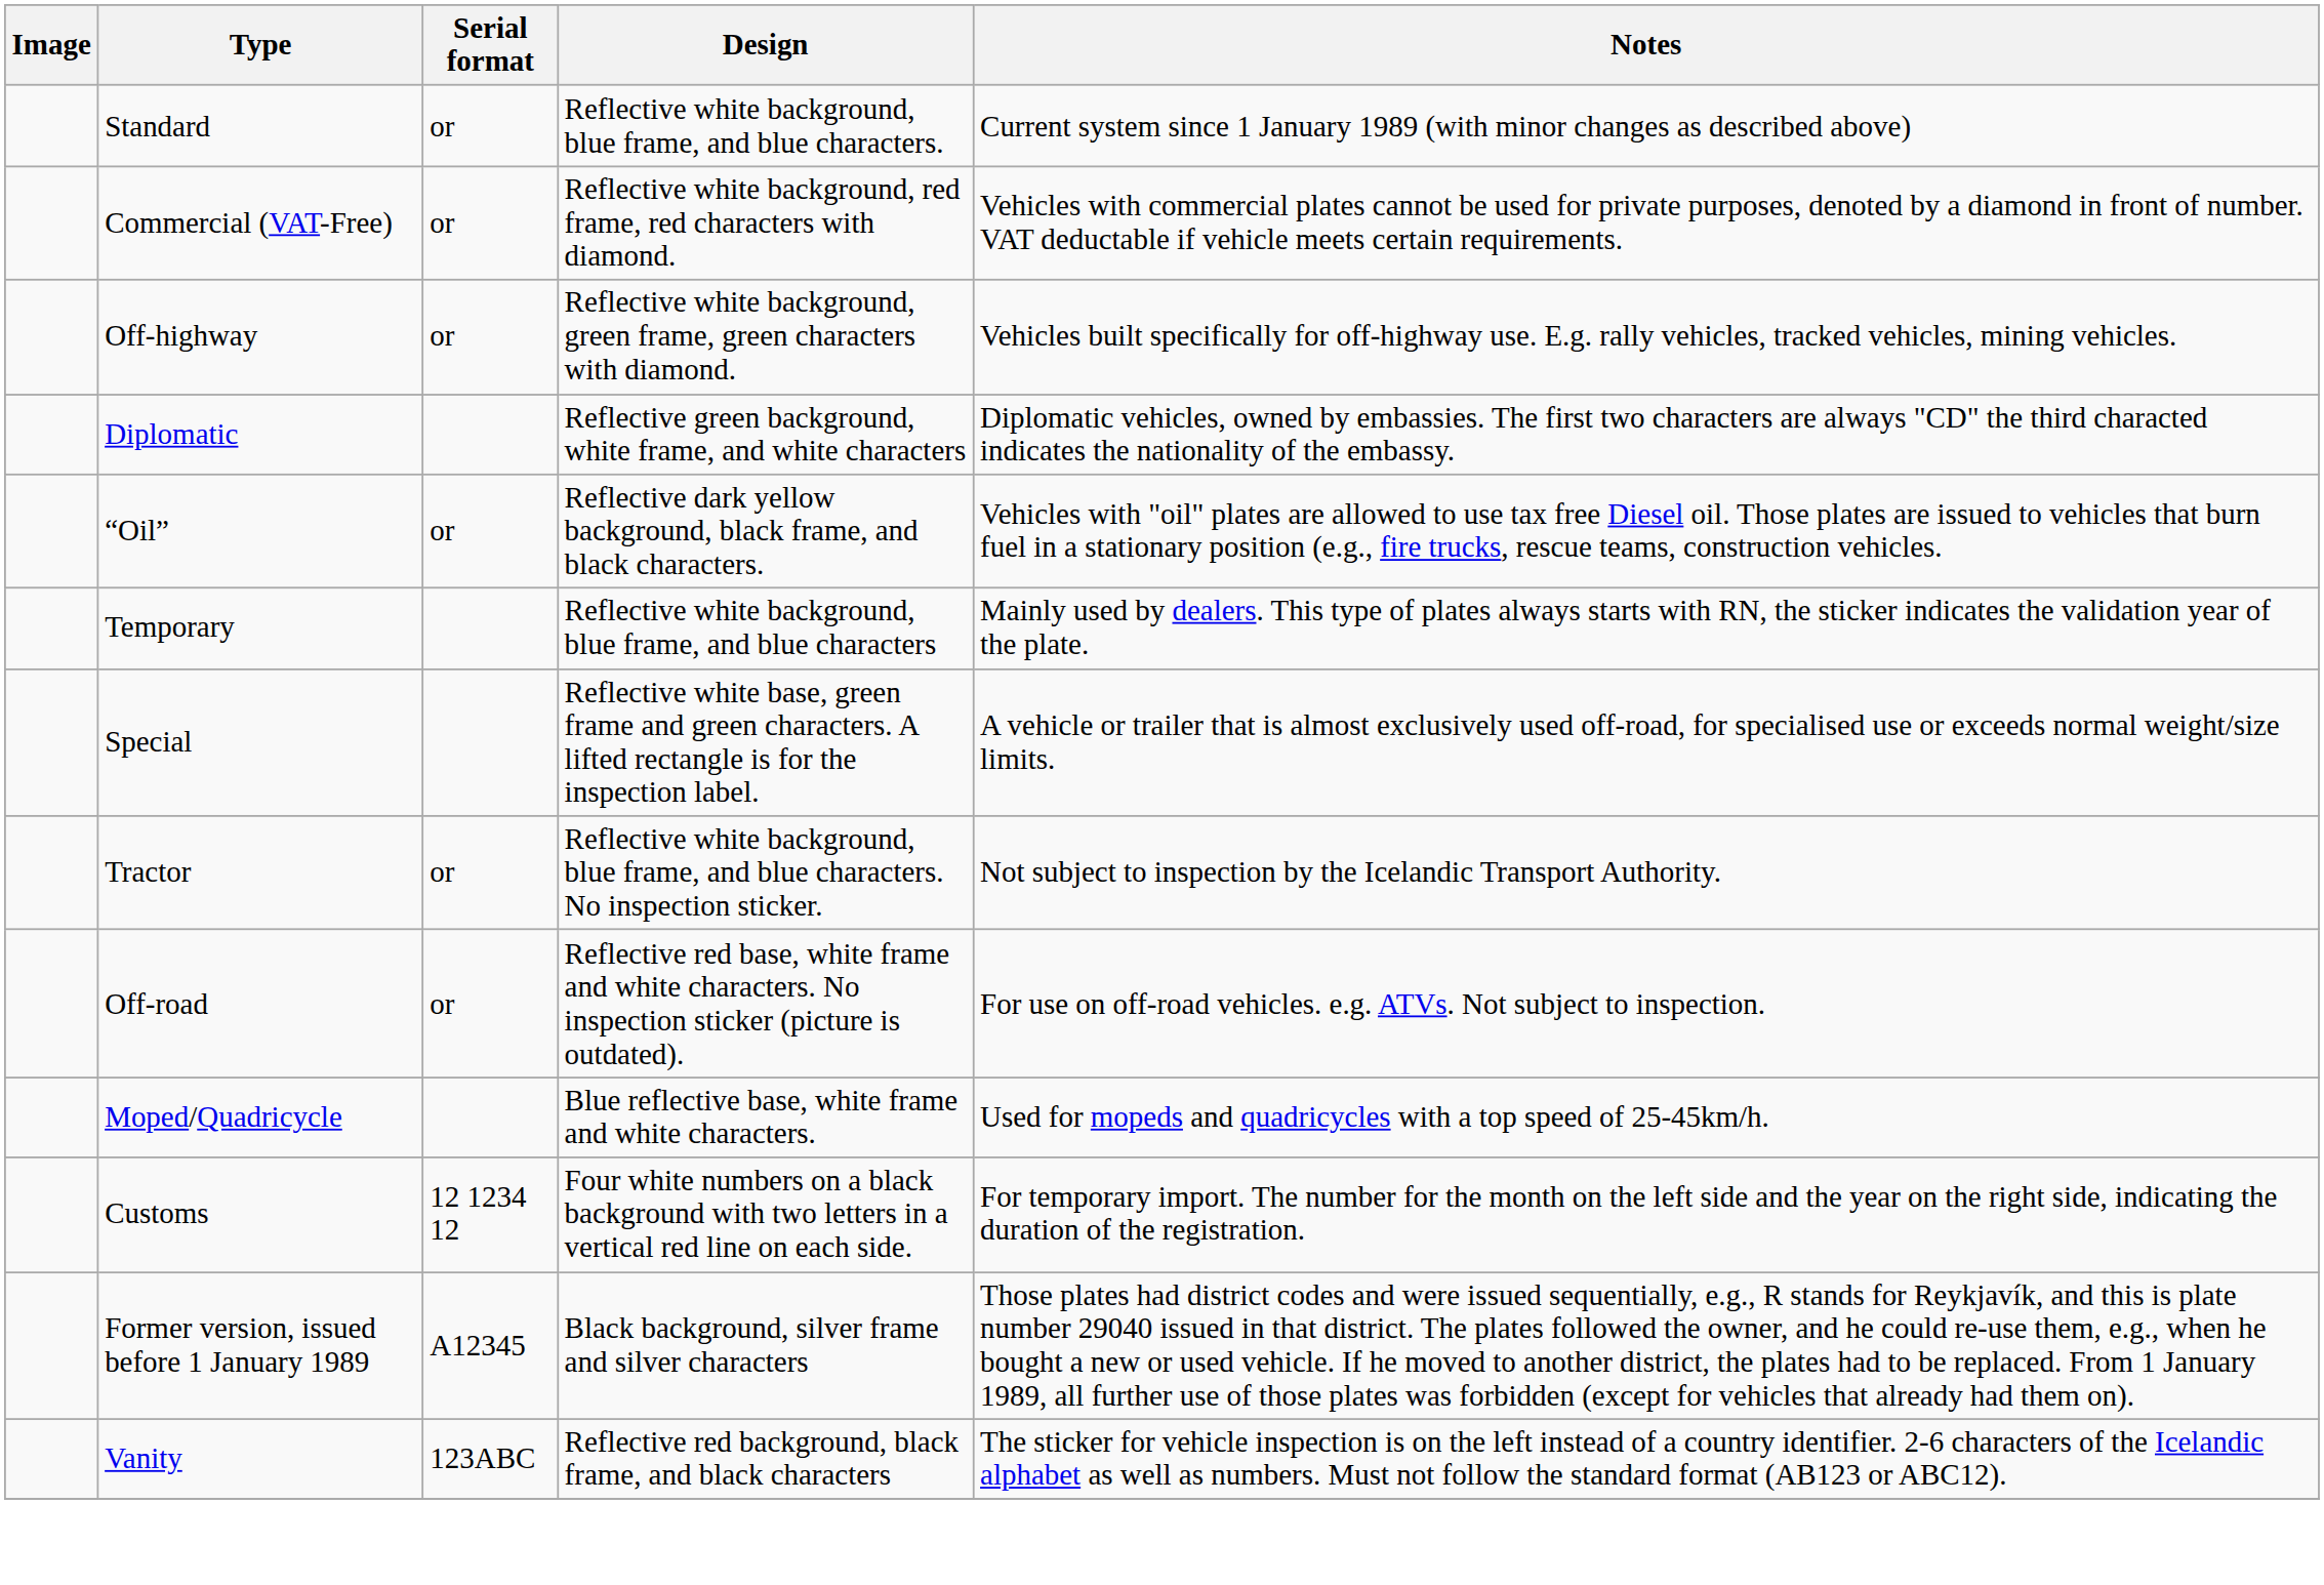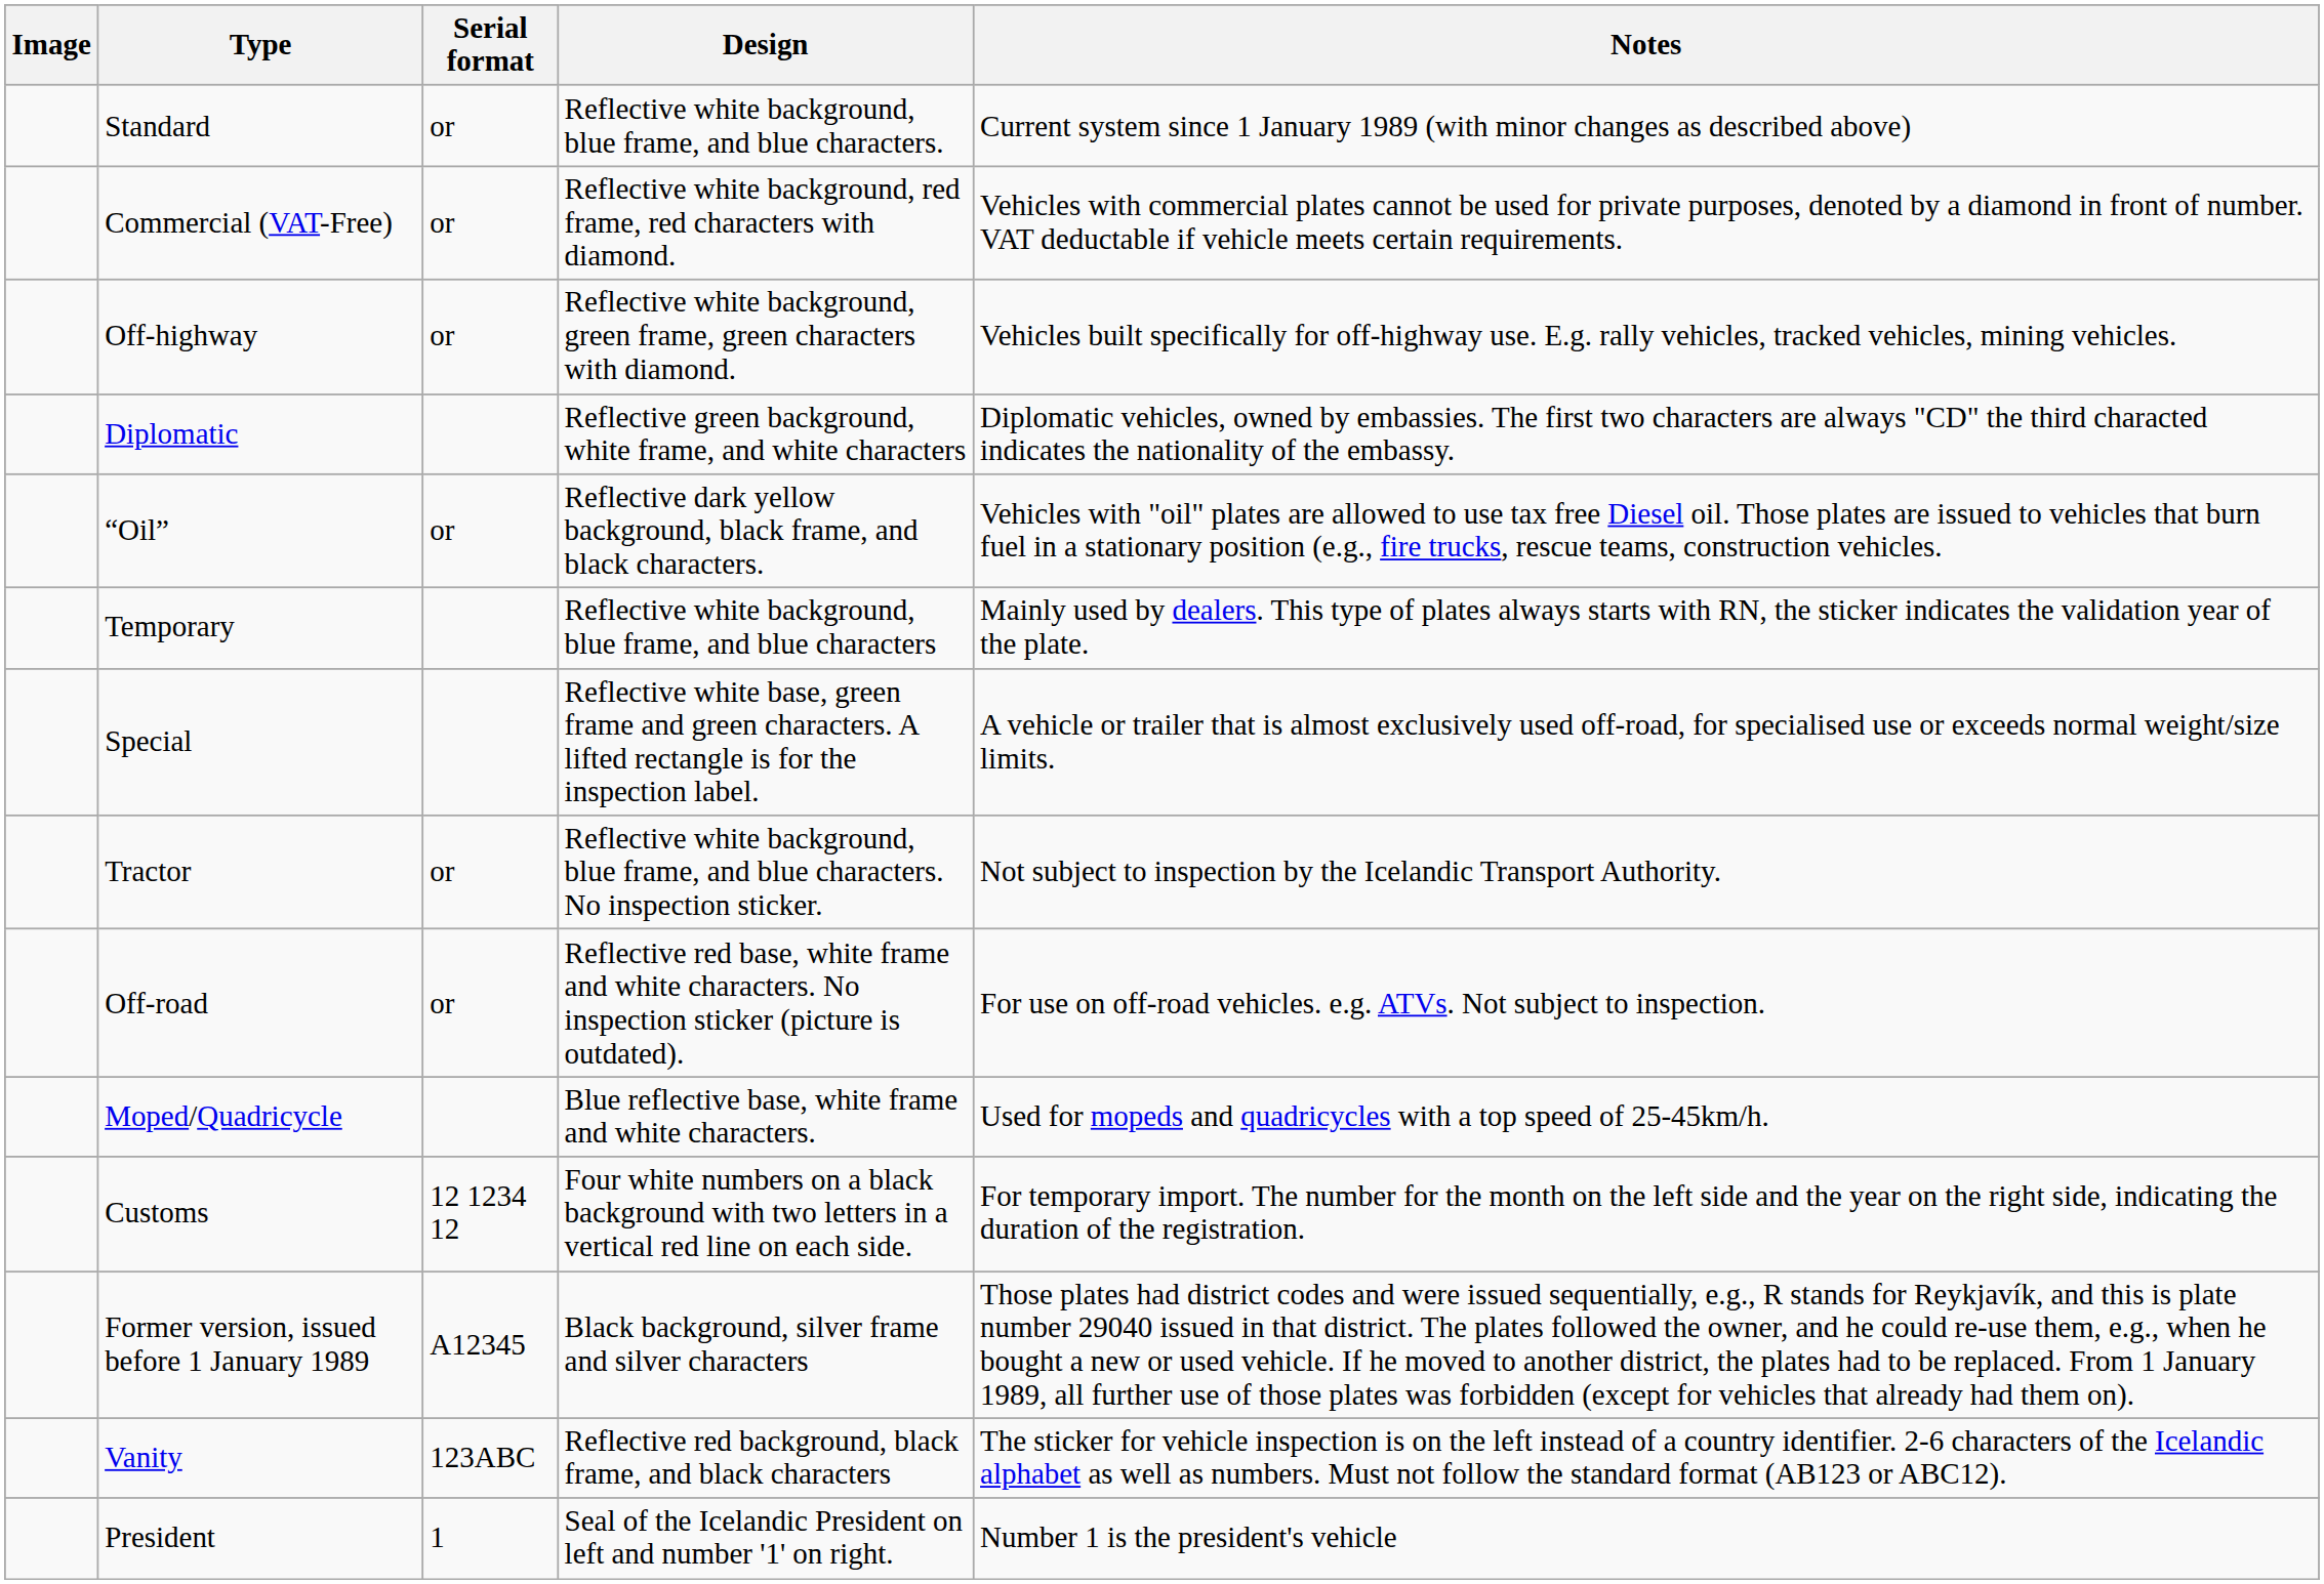 <table class="wikitable">
 <tr>
 <th>Image</th>
 <th>Type</th>
 <th>Serial format</th>
 <th>Design</th>
 <th>Notes</th>
 </tr>
 <tr>
 <td></td>
 <td>Standard</td>
 <td> or </td>
 <td>Reflective white background, blue frame, and blue characters.</td>
 <td>Current system since 1 January 1989 (with minor changes as described above)</td>
 </tr>
 <tr>
 <td></td>
 <td>Commercial (<a href='#'>VAT</a>-Free)</td>
 <td> or </td>
 <td>Reflective white background, red frame, red characters with diamond.</td>
 <td>Vehicles with commercial plates cannot be used for private purposes, denoted by a diamond in front of number. VAT deductable if vehicle meets certain requirements.</td>
 </tr>
 <tr>
 <td></td>
 <td>Off-highway</td>
 <td> or </td>
 <td>Reflective white background, green frame, green characters with diamond.</td>
 <td>Vehicles built specifically for off-highway use. E.g. rally vehicles, tracked vehicles, mining vehicles.</td>
 </tr>
 <tr>
 <td></td>
 <td><a href='#'>Diplomatic</a></td>
 <td></td>
 <td>Reflective green background, white frame, and white characters</td>
 <td>Diplomatic vehicles, owned by embassies. The first two characters are always "CD" the third characted indicates the nationality of the embassy.</td>
 </tr>
 <tr>
 <td></td>
 <td>“Oil”</td>
 <td> or </td>
 <td>Reflective dark yellow background, black frame, and black characters.</td>
 <td>Vehicles with "oil" plates are allowed to use tax free <a href='#'>Diesel</a> oil. Those plates are issued to vehicles that burn fuel in a stationary position (e.g., <a href='#'>fire trucks</a>, rescue teams, construction vehicles.</td>
 </tr>
 <tr>
 <td></td>
 <td>Temporary</td>
 <td></td>
 <td>Reflective white background, blue frame, and blue characters</td>
 <td>Mainly used by <a href='#'>dealers</a>. This type of plates always starts with RN, the sticker indicates the validation year of the plate.</td>
 </tr>
 <tr>
 <td></td>
 <td>Special</td>
 <td></td>
 <td>Reflective white base, green frame and green characters. A lifted rectangle is for the inspection label.</td>
 <td>A vehicle or trailer that is almost exclusively used off-road, for specialised use or exceeds normal weight/size limits.</td>
 </tr>
 <tr>
 <td></td>
 <td>Tractor</td>
 <td> or </td>
 <td>Reflective white background, blue frame, and blue characters. No inspection sticker.</td>
 <td>Not subject to inspection by the Icelandic Transport Authority.</td>
 </tr>
 <tr>
 <td></td>
 <td>Off-road</td>
 <td> or </td>
 <td>Reflective red base, white frame and white characters. No  inspection sticker (picture is outdated).</td>
 <td>For use on off-road vehicles. e.g. <a href='#'>ATVs</a>. Not subject to inspection.</td>
 </tr>
 <tr>
 <td></td>
 <td><a href='#'>Moped</a>/<a href='#'>Quadricycle</a></td>
 <td></td>
 <td>Blue reflective base, white frame and white characters.</td>
 <td>Used for <a href='#'>mopeds</a> and <a href='#'>quadricycles</a> with a top speed of 25-45km/h.</td>
 </tr>
 <tr>
 <td></td>
 <td>Customs</td>
 <td>12 1234 12</td>
 <td>Four white numbers on a black background with  two letters in a vertical red line on each side.</td>
 <td>For temporary import. The number for the month on the left side and the year on the right side, indicating the duration of the registration.</td>
 </tr>
 <tr>
 <td></td>
 <td>Former version, issued before 1 January 1989</td>
 <td>A12345</td>
 <td>Black background, silver frame and silver characters</td>
 <td>Those plates had district codes and were issued sequentially, e.g., R stands for Reykjavík, and this is plate number 29040 issued in that district. The plates followed the owner, and he could re-use them, e.g., when he bought a new or used vehicle. If he moved to another district, the plates had to be replaced. From 1 January 1989, all further use of those plates was forbidden (except for vehicles that already had them on).</td>
 </tr>
 <tr>
 <td></td>
 <td><a href='#'>Vanity</a></td>
 <td>123ABC</td>
 <td>Reflective red background, black frame, and black characters</td>
 <td>The sticker for vehicle inspection is on the left instead of a country identifier. 2-6 characters of the <a href='#'>Icelandic alphabet</a> as well as numbers. Must not follow the standard format (AB123 or ABC12).</td>
 </tr>
 <tr>
+<td></td>
+<td>President</td>
+<td>1</td>
+<td>Seal of the Icelandic President on left and number '1' on right.</td>
+<td>Number 1 is the president's vehicle</td>
+</tr>
+<tr>
 </tr>
 </table>
